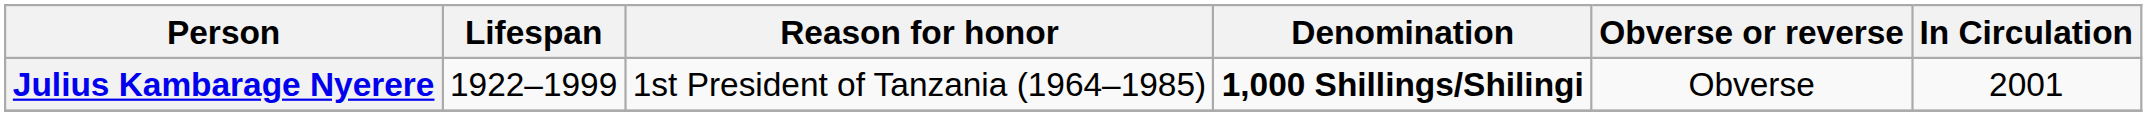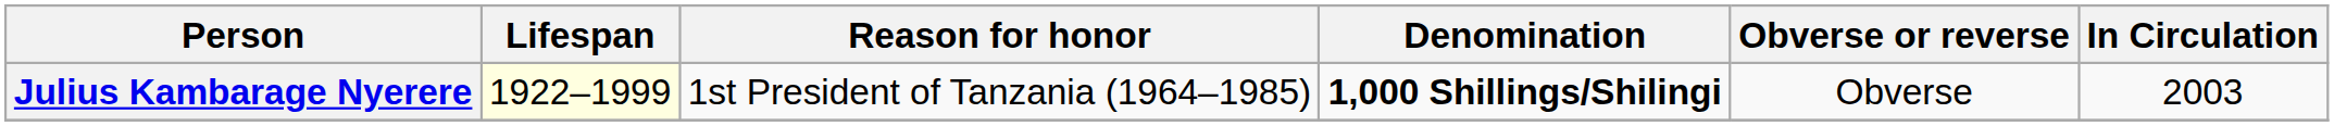 <table class="wikitable" style="font-size: 95%; text-align:center;">
 <tr>
 <th>Person</th>
 <th>Lifespan</th>
 <th>Reason for honor</th>
 <th>Denomination</th>
 <th>Obverse or reverse</th>
 <th>In Circulation</th>
 </tr>
 <tr>
 <th><a href='#'>Julius Kambarage Nyerere</a></th>
-<td>1922–1999</td>
+<td style="background: lightyellow;">1922–1999</td>
 <td>1st President of Tanzania (1964–1985)</td>
 <td><strong>1,000 Shillings/Shilingi</strong></td>
 <td>Obverse</td>
-<td>2001</td>
+<td>2003</td>
 </tr>
 <tr>
 </tr>
 </table>
